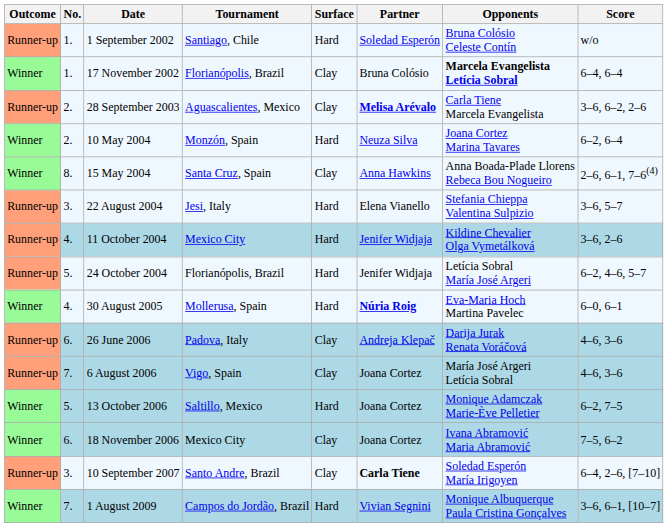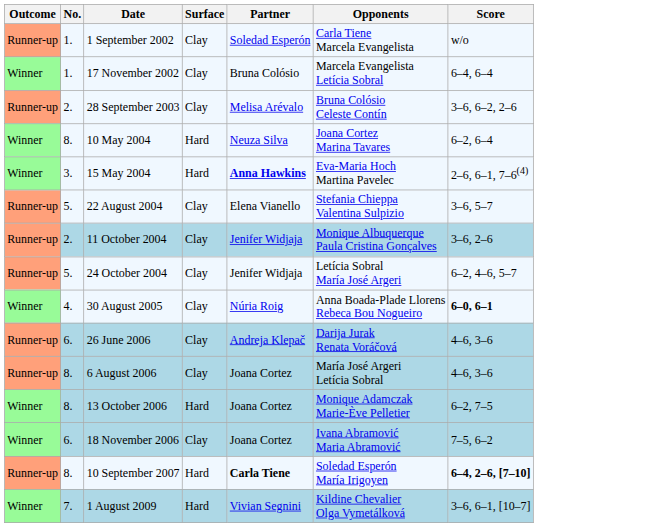 <table class="sortable wikitable" style=font-size:97%>
 <tr>
 <th>Outcome</th>
 <th>No.</th>
 <th>Date</th>
-<th>Tournament</th>
 <th>Surface</th>
 <th>Partner</th>
 <th>Opponents</th>
 <th class="unsortable">Score</th>
 </tr>
 <tr style="background:#f0f8ff;">
 <td style="background:#ffa07a;">Runner-up</td>
 <td>1.</td>
 <td>1 September 2002</td>
-<td><a href='#'>Santiago</a>, Chile</td>
-<td>Hard</td>
+<td>Clay</td>
 <td> <a href='#'>Soledad Esperón</a></td>
-<td> <a href='#'>Bruna Colósio</a> <br>  <a href='#'>Celeste Contín</a></td>
+<td> <a href='#'>Carla Tiene</a> <br>  Marcela Evangelista</td>
 <td>w/o</td>
 </tr>
 <tr style="background:#f0f8ff;">
 <td bgcolor="98FB98">Winner</td>
 <td>1.</td>
 <td>17 November 2002</td>
-<td><a href='#'>Florianópolis</a>, Brazil</td>
 <td>Clay</td>
 <td> Bruna Colósio</td>
-<td><strong> Marcela Evangelista <br>  <a href='#'>Letícia Sobral</a></strong></td>
+<td> Marcela Evangelista <br>  <a href='#'>Letícia Sobral</a></td>
 <td>6–4, 6–4</td>
 </tr>
 <tr style="background:#f0f8ff;">
 <td bgcolor=FFA07A>Runner-up</td>
 <td>2.</td>
 <td>28 September 2003</td>
-<td><a href='#'>Aguascalientes</a>, Mexico</td>
 <td>Clay</td>
-<td><strong> <a href='#'>Melisa Arévalo</a></strong></td>
-<td> <a href='#'>Carla Tiene</a> <br>  Marcela Evangelista</td>
+<td> <a href='#'>Melisa Arévalo</a></td>
+<td> <a href='#'>Bruna Colósio</a> <br>  <a href='#'>Celeste Contín</a></td>
 <td>3–6, 6–2, 2–6</td>
 </tr>
 <tr style="background:#f0f8ff;">
 <td style="background:#98fb98;">Winner</td>
-<td>2.</td>
+<td>8.</td>
 <td>10 May 2004</td>
-<td><a href='#'>Monzón</a>, Spain</td>
 <td>Hard</td>
 <td> <a href='#'>Neuza Silva</a></td>
 <td> <a href='#'>Joana Cortez</a> <br>  <a href='#'>Marina Tavares</a></td>
 <td>6–2, 6–4</td>
 </tr>
 <tr style="background:#f0f8ff;">
 <td style="background:#98FB98;">Winner</td>
-<td>8.</td>
+<td>3.</td>
 <td>15 May 2004</td>
-<td><a href='#'>Santa Cruz</a>, Spain</td>
-<td>Clay</td>
-<td> <a href='#'>Anna Hawkins</a></td>
-<td> Anna Boada-Plade Llorens <br>  <a href='#'>Rebeca Bou Nogueiro</a></td>
+<td>Hard</td>
+<td><strong> <a href='#'>Anna Hawkins</a></strong></td>
+<td> <a href='#'>Eva-Maria Hoch</a> <br>  Martina Pavelec</td>
 <td>2–6, 6–1, 7–6<sup>(4)</sup></td>
 </tr>
 <tr style="background:#f0f8ff;">
 <td bgcolor="FFA07A">Runner-up</td>
-<td>3.</td>
+<td>5.</td>
 <td>22 August 2004</td>
-<td><a href='#'>Jesi</a>, Italy</td>
-<td>Hard</td>
+<td>Clay</td>
 <td> Elena Vianello</td>
 <td> <a href='#'>Stefania Chieppa</a> <br>  <a href='#'>Valentina Sulpizio</a></td>
 <td>3–6, 5–7</td>
 </tr>
 <tr style="background:lightblue;">
 <td style="background:#ffa07a;">Runner-up</td>
-<td>4.</td>
+<td>2.</td>
 <td>11 October 2004</td>
-<td><a href='#'>Mexico City</a></td>
-<td>Hard</td>
+<td>Clay</td>
 <td> <a href='#'>Jenifer Widjaja</a></td>
-<td> <a href='#'>Kildine Chevalier</a> <br>  <a href='#'>Olga Vymetálková</a></td>
+<td> <a href='#'>Monique Albuquerque</a> <br>  <a href='#'>Paula Cristina Gonçalves</a></td>
 <td>3–6, 2–6</td>
 </tr>
 <tr style="background:#f0f8ff;">
 <td style="background:#ffa07a;">Runner-up</td>
 <td>5.</td>
 <td>24 October 2004</td>
-<td>Florianópolis, Brazil</td>
-<td>Hard</td>
+<td>Clay</td>
 <td> Jenifer Widjaja</td>
 <td> Letícia Sobral <br>  <a href='#'>María José Argeri</a></td>
 <td>6–2, 4–6, 5–7</td>
 </tr>
 <tr style="background:#f0f8ff;">
 <td style="background:#98fb98;">Winner</td>
 <td>4.</td>
 <td>30 August 2005</td>
-<td><a href='#'>Mollerusa</a>, Spain</td>
-<td>Hard</td>
-<td><strong> <a href='#'>Núria Roig</a></strong></td>
-<td> <a href='#'>Eva-Maria Hoch</a> <br>  Martina Pavelec</td>
-<td>6–0, 6–1</td>
+<td>Clay</td>
+<td> <a href='#'>Núria Roig</a></td>
+<td> Anna Boada-Plade Llorens <br>  <a href='#'>Rebeca Bou Nogueiro</a></td>
+<td><strong>6–0, 6–1</strong></td>
 </tr>
 <tr style="background:lightblue;">
 <td style="background:#ffa07a;">Runner-up</td>
 <td>6.</td>
 <td>26 June 2006</td>
-<td><a href='#'>Padova</a>, Italy</td>
 <td>Clay</td>
 <td> <a href='#'>Andreja Klepač</a></td>
 <td> <a href='#'>Darija Jurak</a> <br>  <a href='#'>Renata Voráčová</a></td>
 <td>4–6, 3–6</td>
 </tr>
 <tr style="background:lightblue;">
 <td bgcolor="FFA07A">Runner-up</td>
-<td>7.</td>
+<td>8.</td>
 <td>6 August 2006</td>
-<td><a href='#'>Vigo</a>, Spain</td>
 <td>Clay</td>
 <td> Joana Cortez</td>
 <td> María José Argeri <br>  Letícia Sobral</td>
 <td>4–6, 3–6</td>
 </tr>
 <tr style="background:lightblue;">
 <td style="background:#98fb98;">Winner</td>
-<td>5.</td>
+<td>8.</td>
 <td>13 October 2006</td>
-<td><a href='#'>Saltillo</a>, Mexico</td>
 <td>Hard</td>
 <td> Joana Cortez</td>
 <td> <a href='#'>Monique Adamczak</a> <br>  <a href='#'>Marie-Ève Pelletier</a></td>
 <td>6–2, 7–5</td>
 </tr>
 <tr style="background:lightblue;">
 <td bgcolor="98FB98">Winner</td>
 <td>6.</td>
 <td>18 November 2006</td>
-<td>Mexico City</td>
 <td>Clay</td>
 <td> Joana Cortez</td>
 <td> <a href='#'>Ivana Abramović</a> <br>  <a href='#'>Maria Abramović</a></td>
 <td>7–5, 6–2</td>
 </tr>
 <tr style="background:#f0f8ff;">
 <td style="background:#ffa07a;">Runner-up</td>
-<td>3.</td>
+<td>8.</td>
 <td>10 September 2007</td>
-<td><a href='#'>Santo Andre</a>, Brazil</td>
-<td>Clay</td>
+<td>Hard</td>
 <td><strong> Carla Tiene</strong></td>
 <td> <a href='#'>Soledad Esperón</a> <br>  <a href='#'>María Irigoyen</a></td>
-<td>6–4, 2–6, [7–10]</td>
+<td><strong>6–4, 2–6, [7–10]</strong></td>
 </tr>
 <tr style="background:lightblue;">
 <td bgcolor="98FB98">Winner</td>
 <td>7.</td>
 <td>1 August 2009</td>
-<td><a href='#'>Campos do Jordão</a>, Brazil</td>
 <td>Hard</td>
 <td> <a href='#'>Vivian Segnini</a></td>
-<td> <a href='#'>Monique Albuquerque</a> <br>  <a href='#'>Paula Cristina Gonçalves</a></td>
+<td> <a href='#'>Kildine Chevalier</a> <br>  <a href='#'>Olga Vymetálková</a></td>
 <td>3–6, 6–1, [10–7]</td>
 </tr>
 </table>
